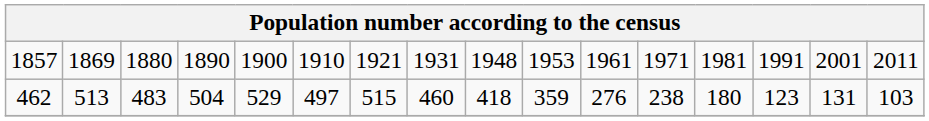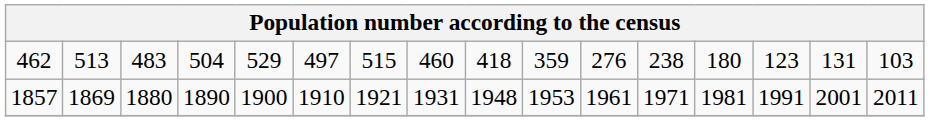 <table class="wikitable" style="margin: 0.5em auto; text-align: center;">
 <tr>
 <th colspan="16">Population number according to the census</th>
+</tr>
+<tr>
+<td>462</td>
+<td>513</td>
+<td>483</td>
+<td>504</td>
+<td>529</td>
+<td>497</td>
+<td>515</td>
+<td>460</td>
+<td>418</td>
+<td>359</td>
+<td>276</td>
+<td>238</td>
+<td>180</td>
+<td>123</td>
+<td>131</td>
+<td>103</td>
 </tr>
 <tr>
 <td>1857</td>
 <td>1869</td>
 <td>1880</td>
 <td>1890</td>
 <td>1900</td>
 <td>1910</td>
 <td>1921</td>
 <td>1931</td>
 <td>1948</td>
 <td>1953</td>
 <td>1961</td>
 <td>1971</td>
 <td>1981</td>
 <td>1991</td>
 <td>2001</td>
 <td>2011</td>
 </tr>
 <tr>
-<td>462</td>
-<td>513</td>
-<td>483</td>
-<td>504</td>
-<td>529</td>
-<td>497</td>
-<td>515</td>
-<td>460</td>
-<td>418</td>
-<td>359</td>
-<td>276</td>
-<td>238</td>
-<td>180</td>
-<td>123</td>
-<td>131</td>
-<td>103</td>
-</tr>
-<tr>
 </tr>
 </table>
